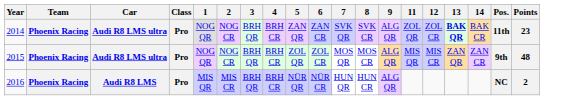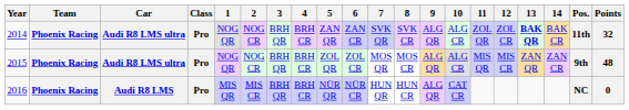 <table class="wikitable" border="1" style="text-align:center; font-size:90%;">
 <tr>
 <th>Year</th>
 <th>Team</th>
 <th>Car</th>
 <th>Class</th>
 <th>1</th>
 <th>2</th>
 <th>3</th>
 <th>4</th>
 <th>5</th>
 <th>6</th>
 <th>7</th>
 <th>8</th>
 <th>9</th>
+<th>10</th>
 <th>11</th>
 <th>12</th>
 <th>13</th>
 <th>14</th>
 <th>Pos.</th>
 <th>Points</th>
 </tr>
 <tr>
 <td><a href='#'>2014</a></td>
 <th><a href='#'>Phoenix Racing</a></th>
 <th><a href='#'>Audi R8 LMS ultra</a></th>
 <th>Pro</th>
 <td style="background:#DFDFDF;"><a href='#'>NOG<br>QR</a><br></td>
 <td style="background:#EFCFFF;"><a href='#'>NOG<br>CR</a><br></td>
 <td style="background:#DFFFDF;"><a href='#'>BRH<br>QR</a><br></td>
 <td style="background:#EFCFFF;"><a href='#'>BRH<br>CR</a><br></td>
 <td style="background:#EFCFFF;"><a href='#'>ZAN<br>QR</a><br></td>
 <td style="background:#CFCFFF;"><a href='#'>ZAN<br>CR</a><br></td>
 <td style="background:#CFCFFF;"><a href='#'>SVK<br>QR</a><br></td>
 <td style="background:#EFCFFF;"><a href='#'>SVK<br>CR</a><br></td>
 <td style="background:#EFCFFF;"><a href='#'>ALG<br>QR</a><br></td>
+<td style="background:#DFFFDF;"><a href='#'>ALG<br>CR</a><br></td>
 <td style="background:#CFCFFF;"><a href='#'>ZOL<br>QR</a><br></td>
 <td style="background:#CFCFFF;"><a href='#'>ZOL<br>CR</a><br></td>
 <td style="background:#DFFFDF;"><strong><a href='#'>BAK<br>QR</a><br></strong></td>
 <td style="background:#FFDF9F;"><a href='#'>BAK<br>CR</a><br></td>
 <th>11th</th>
-<th>23</th>
+<th>32</th>
 </tr>
 <tr>
 <td><a href='#'>2015</a></td>
 <th><a href='#'>Phoenix Racing</a></th>
 <th><a href='#'>Audi R8 LMS ultra</a></th>
 <th>Pro</th>
 <td style="background:#EFCFFF;"><a href='#'>NOG<br>QR</a><br></td>
 <td style="background:#DFFFDF;"><a href='#'>NOG<br>CR</a><br></td>
 <td style="background:#DFFFDF;"><a href='#'>BRH<br>QR</a><br></td>
 <td style="background:#DFFFDF;"><a href='#'>BRH<br>CR</a><br></td>
 <td style="background:#DFFFDF;"><a href='#'>ZOL<br>QR</a><br></td>
 <td style="background:#DFFFDF;"><a href='#'>ZOL<br>CR</a><br></td>
 <td style="background:#FFFFFF;"><a href='#'>MOS<br>QR</a><br></td>
 <td style="background:#FFFFFF;"><a href='#'>MOS<br>CR</a><br></td>
 <td style="background:#FFDF9F;"><a href='#'>ALG<br>QR</a><br></td>
+<td style="background:#DFDFDF;"><a href='#'>ALG<br>CR</a><br></td>
 <td style="background:#CFCFFF;"><a href='#'>MIS<br>QR</a><br></td>
 <td style="background:#CFCFFF;"><a href='#'>MIS<br>CR</a><br></td>
 <td style="background:#FFDF9F;"><a href='#'>ZAN<br>QR</a><br></td>
 <td style="background:#EFCFFF;"><a href='#'>ZAN<br>CR</a><br></td>
 <th>9th</th>
 <th>48</th>
 </tr>
 <tr>
 <td><a href='#'>2016</a></td>
 <th><a href='#'>Phoenix Racing</a></th>
 <th><a href='#'>Audi R8 LMS</a></th>
 <th>Pro</th>
 <td style="background:#CFCFFF;"><a href='#'>MIS<br>QR</a><br></td>
 <td style="background:#CFCFFF;"><a href='#'>MIS<br>CR</a><br></td>
 <td style="background:#CFCFFF;"><a href='#'>BRH<br>QR</a><br></td>
 <td style="background:#CFCFFF;"><a href='#'>BRH<br>CR</a><br></td>
 <td style="background:#CFCFFF;"><a href='#'>NÜR<br>QR</a><br></td>
 <td style="background:#CFCFFF;"><a href='#'>NÜR<br>CR</a><br></td>
 <td style="background:#FFFFFF;"><a href='#'>HUN<br>QR</a><br></td>
 <td style="background:#FFFFFF;"><a href='#'>HUN<br>CR</a><br></td>
 <td style="background:#EFCFFF;"><a href='#'>ALG<br>QR</a><br></td>
+<td style="background:#CFCFFF;"><a href='#'>CAT<br>CR</a><br></td>
 <td></td>
 <td></td>
 <td></td>
 <td></td>
 <th>NC</th>
-<th>2</th>
+<th>0</th>
 </tr>
 </table>
